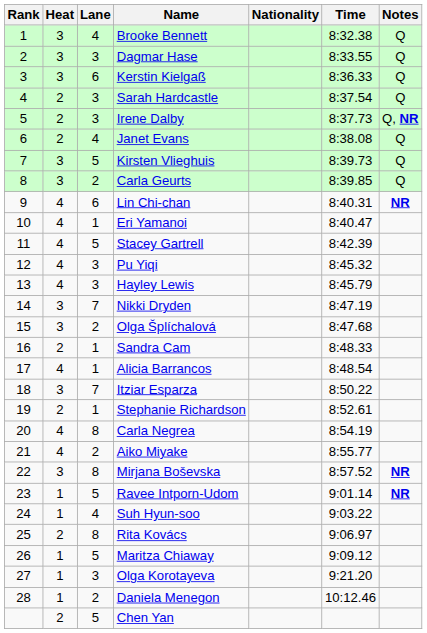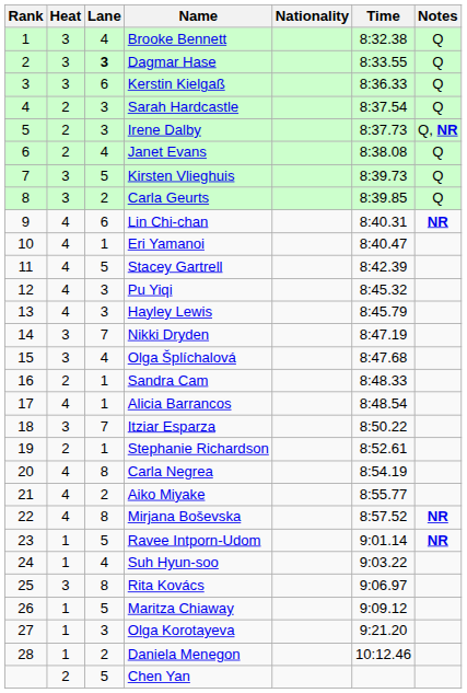 <table class="wikitable sortable" style="text-align:center">
 <tr>
 <th>Rank</th>
 <th>Heat</th>
 <th>Lane</th>
 <th>Name</th>
 <th>Nationality</th>
 <th>Time</th>
 <th>Notes</th>
 </tr>
 <tr bgcolor=#cfc>
 <td>1</td>
 <td>3</td>
 <td>4</td>
 <td align=left><a href='#'>Brooke Bennett</a></td>
 <td align=left></td>
 <td>8:32.38</td>
 <td>Q</td>
 </tr>
 <tr bgcolor=#cfc>
 <td>2</td>
 <td>3</td>
-<td>3</td>
+<td><strong>3</strong></td>
 <td align=left><a href='#'>Dagmar Hase</a></td>
 <td align=left></td>
 <td>8:33.55</td>
 <td>Q</td>
 </tr>
 <tr bgcolor=#cfc>
 <td>3</td>
 <td>3</td>
 <td>6</td>
 <td align=left><a href='#'>Kerstin Kielgaß</a></td>
 <td align=left></td>
 <td>8:36.33</td>
 <td>Q</td>
 </tr>
 <tr bgcolor=#cfc>
 <td>4</td>
 <td>2</td>
 <td>3</td>
 <td align=left><a href='#'>Sarah Hardcastle</a></td>
 <td align=left></td>
 <td>8:37.54</td>
 <td>Q</td>
 </tr>
 <tr bgcolor=#cfc>
 <td>5</td>
 <td>2</td>
 <td>3</td>
 <td align=left><a href='#'>Irene Dalby</a></td>
 <td align=left></td>
 <td>8:37.73</td>
 <td>Q, <strong><a href='#'>NR</a></strong></td>
 </tr>
 <tr bgcolor=#cfc>
 <td>6</td>
 <td>2</td>
 <td>4</td>
 <td align=left><a href='#'>Janet Evans</a></td>
 <td align=left></td>
 <td>8:38.08</td>
 <td>Q</td>
 </tr>
 <tr bgcolor=#cfc>
 <td>7</td>
 <td>3</td>
 <td>5</td>
 <td align=left><a href='#'>Kirsten Vlieghuis</a></td>
 <td align=left></td>
 <td>8:39.73</td>
 <td>Q</td>
 </tr>
 <tr bgcolor=#cfc>
 <td>8</td>
 <td>3</td>
 <td>2</td>
 <td align=left><a href='#'>Carla Geurts</a></td>
 <td align=left></td>
 <td>8:39.85</td>
 <td>Q</td>
 </tr>
 <tr>
 <td>9</td>
 <td>4</td>
 <td>6</td>
 <td align=left><a href='#'>Lin Chi-chan</a></td>
 <td align=left></td>
 <td>8:40.31</td>
 <td><strong><a href='#'>NR</a></strong></td>
 </tr>
 <tr>
 <td>10</td>
 <td>4</td>
 <td>1</td>
 <td align=left><a href='#'>Eri Yamanoi</a></td>
 <td align=left></td>
 <td>8:40.47</td>
 <td></td>
 </tr>
 <tr>
 <td>11</td>
 <td>4</td>
 <td>5</td>
 <td align=left><a href='#'>Stacey Gartrell</a></td>
 <td align=left></td>
 <td>8:42.39</td>
 <td></td>
 </tr>
 <tr>
 <td>12</td>
 <td>4</td>
 <td>3</td>
 <td align=left><a href='#'>Pu Yiqi</a></td>
 <td align=left></td>
 <td>8:45.32</td>
 <td></td>
 </tr>
 <tr>
 <td>13</td>
 <td>4</td>
 <td>3</td>
 <td align=left><a href='#'>Hayley Lewis</a></td>
 <td align=left></td>
 <td>8:45.79</td>
 <td></td>
 </tr>
 <tr>
 <td>14</td>
 <td>3</td>
 <td>7</td>
 <td align=left><a href='#'>Nikki Dryden</a></td>
 <td align=left></td>
 <td>8:47.19</td>
 <td></td>
 </tr>
 <tr>
 <td>15</td>
 <td>3</td>
-<td>2</td>
+<td>4</td>
 <td align=left><a href='#'>Olga Šplíchalová</a></td>
 <td align=left></td>
 <td>8:47.68</td>
 <td></td>
 </tr>
 <tr>
 <td>16</td>
 <td>2</td>
 <td>1</td>
 <td align=left><a href='#'>Sandra Cam</a></td>
 <td align=left></td>
 <td>8:48.33</td>
 <td></td>
 </tr>
 <tr>
 <td>17</td>
 <td>4</td>
 <td>1</td>
 <td align=left><a href='#'>Alicia Barrancos</a></td>
 <td align=left></td>
 <td>8:48.54</td>
 <td></td>
 </tr>
 <tr>
 <td>18</td>
 <td>3</td>
 <td>7</td>
 <td align=left><a href='#'>Itziar Esparza</a></td>
 <td align=left></td>
 <td>8:50.22</td>
 <td></td>
 </tr>
 <tr>
 <td>19</td>
 <td>2</td>
 <td>1</td>
 <td align=left><a href='#'>Stephanie Richardson</a></td>
 <td align=left></td>
 <td>8:52.61</td>
 <td></td>
 </tr>
 <tr>
 <td>20</td>
 <td>4</td>
 <td>8</td>
 <td align=left><a href='#'>Carla Negrea</a></td>
 <td align=left></td>
 <td>8:54.19</td>
 <td></td>
 </tr>
 <tr>
 <td>21</td>
 <td>4</td>
 <td>2</td>
 <td align=left><a href='#'>Aiko Miyake</a></td>
 <td align=left></td>
 <td>8:55.77</td>
 <td></td>
 </tr>
 <tr>
 <td>22</td>
-<td>3</td>
+<td>4</td>
 <td>8</td>
 <td align=left><a href='#'>Mirjana Boševska</a></td>
 <td align=left></td>
 <td>8:57.52</td>
 <td><strong><a href='#'>NR</a></strong></td>
 </tr>
 <tr>
 <td>23</td>
 <td>1</td>
 <td>5</td>
 <td align=left><a href='#'>Ravee Intporn-Udom</a></td>
 <td align=left></td>
 <td>9:01.14</td>
 <td><strong><a href='#'>NR</a></strong></td>
 </tr>
 <tr>
 <td>24</td>
 <td>1</td>
 <td>4</td>
 <td align=left><a href='#'>Suh Hyun-soo</a></td>
 <td align=left></td>
 <td>9:03.22</td>
 <td></td>
 </tr>
 <tr>
 <td>25</td>
-<td>2</td>
+<td>3</td>
 <td>8</td>
 <td align=left><a href='#'>Rita Kovács</a></td>
 <td align=left></td>
 <td>9:06.97</td>
 <td></td>
 </tr>
 <tr>
 <td>26</td>
 <td>1</td>
 <td>5</td>
 <td align=left><a href='#'>Maritza Chiaway</a></td>
 <td align=left></td>
 <td>9:09.12</td>
 <td></td>
 </tr>
 <tr>
 <td>27</td>
 <td>1</td>
 <td>3</td>
 <td align=left><a href='#'>Olga Korotayeva</a></td>
 <td align=left></td>
 <td>9:21.20</td>
 <td></td>
 </tr>
 <tr>
 <td>28</td>
 <td>1</td>
 <td>2</td>
 <td align=left><a href='#'>Daniela Menegon</a></td>
 <td align=left></td>
 <td>10:12.46</td>
 <td></td>
 </tr>
 <tr>
 <td></td>
 <td>2</td>
 <td>5</td>
 <td align=left><a href='#'>Chen Yan</a></td>
 <td align=left></td>
 <td></td>
 <td></td>
 </tr>
 </table>
